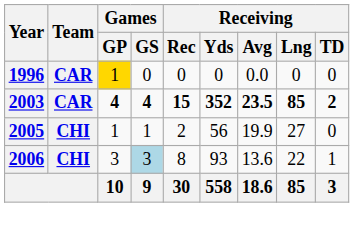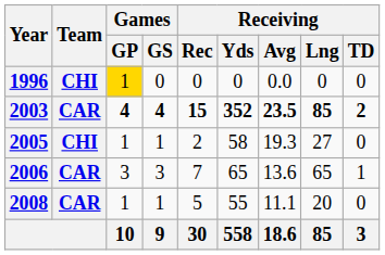 <table class="wikitable" style="text-align:center;">
 <tr>
 <th rowspan="2">Year</th>
 <th rowspan="2">Team</th>
 <th colspan="2">Games</th>
 <th colspan="5">Receiving</th>
 </tr>
 <tr>
 <th>GP</th>
 <th>GS</th>
 <th>Rec</th>
 <th>Yds</th>
 <th>Avg</th>
 <th>Lng</th>
 <th>TD</th>
 </tr>
 <tr>
 <th><a href='#'>1996</a></th>
-<th><a href='#'>CAR</a></th>
+<th><a href='#'>CHI</a></th>
 <td style="background: gold;">1</td>
 <td>0</td>
 <td>0</td>
 <td>0</td>
 <td>0.0</td>
 <td>0</td>
 <td>0</td>
 </tr>
 <tr>
 <th><a href='#'>2003</a></th>
 <th><a href='#'>CAR</a></th>
 <td><strong>4</strong></td>
 <td><strong>4</strong></td>
 <td><strong>15</strong></td>
 <td><strong>352</strong></td>
 <td><strong>23.5</strong></td>
 <td><strong>85</strong></td>
 <td><strong>2</strong></td>
 </tr>
 <tr>
 <th><a href='#'>2005</a></th>
 <th><a href='#'>CHI</a></th>
 <td>1</td>
 <td>1</td>
 <td>2</td>
-<td>56</td>
-<td>19.9</td>
+<td>58</td>
+<td>19.3</td>
 <td>27</td>
 <td>0</td>
 </tr>
 <tr>
 <th><a href='#'>2006</a></th>
-<th><a href='#'>CHI</a></th>
+<th><a href='#'>CAR</a></th>
 <td>3</td>
-<td style="background: lightblue;">3</td>
-<td>8</td>
-<td>93</td>
+<td>3</td>
+<td>7</td>
+<td>65</td>
 <td>13.6</td>
-<td>22</td>
+<td>65</td>
 <td>1</td>
+</tr>
+<tr>
+<th><a href='#'>2008</a></th>
+<th><a href='#'>CAR</a></th>
+<td>1</td>
+<td>1</td>
+<td>5</td>
+<td>55</td>
+<td>11.1</td>
+<td>20</td>
+<td>0</td>
 </tr>
 <tr>
 <th colspan="2"></th>
 <th>10</th>
 <th>9</th>
 <th>30</th>
 <th>558</th>
 <th>18.6</th>
 <th>85</th>
 <th>3</th>
 </tr>
 </table>
